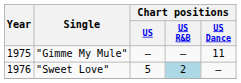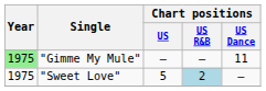 <table class="wikitable" style="text-align:center;">
 <tr>
 <th rowspan="2">Year</th>
 <th rowspan="2">Single</th>
 <th colspan="3">Chart positions</th>
 </tr>
 <tr style="font-size:smaller;">
 <th width="40"><a href='#'>US</a></th>
 <th width="40"><a href='#'>US<br>R&B</a></th>
 <th width="40"><a href='#'>US<br>Dance</a></th>
 </tr>
 <tr>
-<td rowspan="1">1975</td>
+<td rowspan="1" style="background: lightgreen;">1975</td>
 <td align="left">"Gimme My Mule"</td>
 <td>—</td>
 <td>—</td>
 <td>11</td>
 </tr>
 <tr>
-<td rowspan="1">1976</td>
+<td rowspan="1">1975</td>
 <td align="left">"Sweet Love"</td>
 <td>5</td>
 <td style="background: lightblue;">2</td>
 <td>—</td>
 </tr>
 <tr>
 </tr>
 </table>
